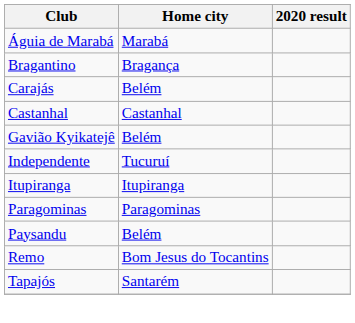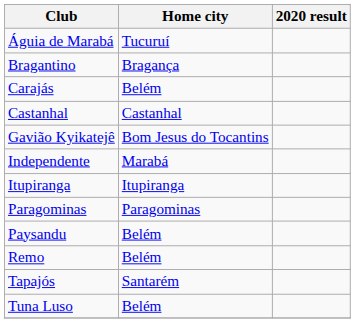 <table class="wikitable sortable">
 <tr>
 <th>Club</th>
 <th>Home city</th>
 <th>2020 result</th>
 </tr>
 <tr>
 <td><a href='#'>Águia de Marabá</a></td>
-<td><a href='#'>Marabá</a></td>
+<td><a href='#'>Tucuruí</a></td>
 <td></td>
 </tr>
 <tr>
 <td><a href='#'>Bragantino</a></td>
 <td><a href='#'>Bragança</a></td>
 <td></td>
 </tr>
 <tr>
 <td><a href='#'>Carajás</a></td>
 <td><a href='#'>Belém</a></td>
 <td></td>
 </tr>
 <tr>
 <td><a href='#'>Castanhal</a></td>
 <td><a href='#'>Castanhal</a></td>
 <td></td>
 </tr>
 <tr>
 <td><a href='#'>Gavião Kyikatejê</a></td>
-<td><a href='#'>Belém</a></td>
+<td><a href='#'>Bom Jesus do Tocantins</a></td>
 <td></td>
 </tr>
 <tr>
 <td><a href='#'>Independente</a></td>
-<td><a href='#'>Tucuruí</a></td>
+<td><a href='#'>Marabá</a></td>
 <td></td>
 </tr>
 <tr>
 <td><a href='#'>Itupiranga</a></td>
 <td><a href='#'>Itupiranga</a></td>
 <td></td>
 </tr>
 <tr>
 <td><a href='#'>Paragominas</a></td>
 <td><a href='#'>Paragominas</a></td>
 <td></td>
 </tr>
 <tr>
 <td><a href='#'>Paysandu</a></td>
 <td><a href='#'>Belém</a></td>
 <td></td>
 </tr>
 <tr>
 <td><a href='#'>Remo</a></td>
-<td><a href='#'>Bom Jesus do Tocantins</a></td>
+<td><a href='#'>Belém</a></td>
 <td></td>
 </tr>
 <tr>
 <td><a href='#'>Tapajós</a></td>
 <td><a href='#'>Santarém</a></td>
 <td></td>
 </tr>
 <tr>
+<td><a href='#'>Tuna Luso</a></td>
+<td><a href='#'>Belém</a></td>
+<td></td>
+</tr>
+<tr>
 </tr>
 </table>
